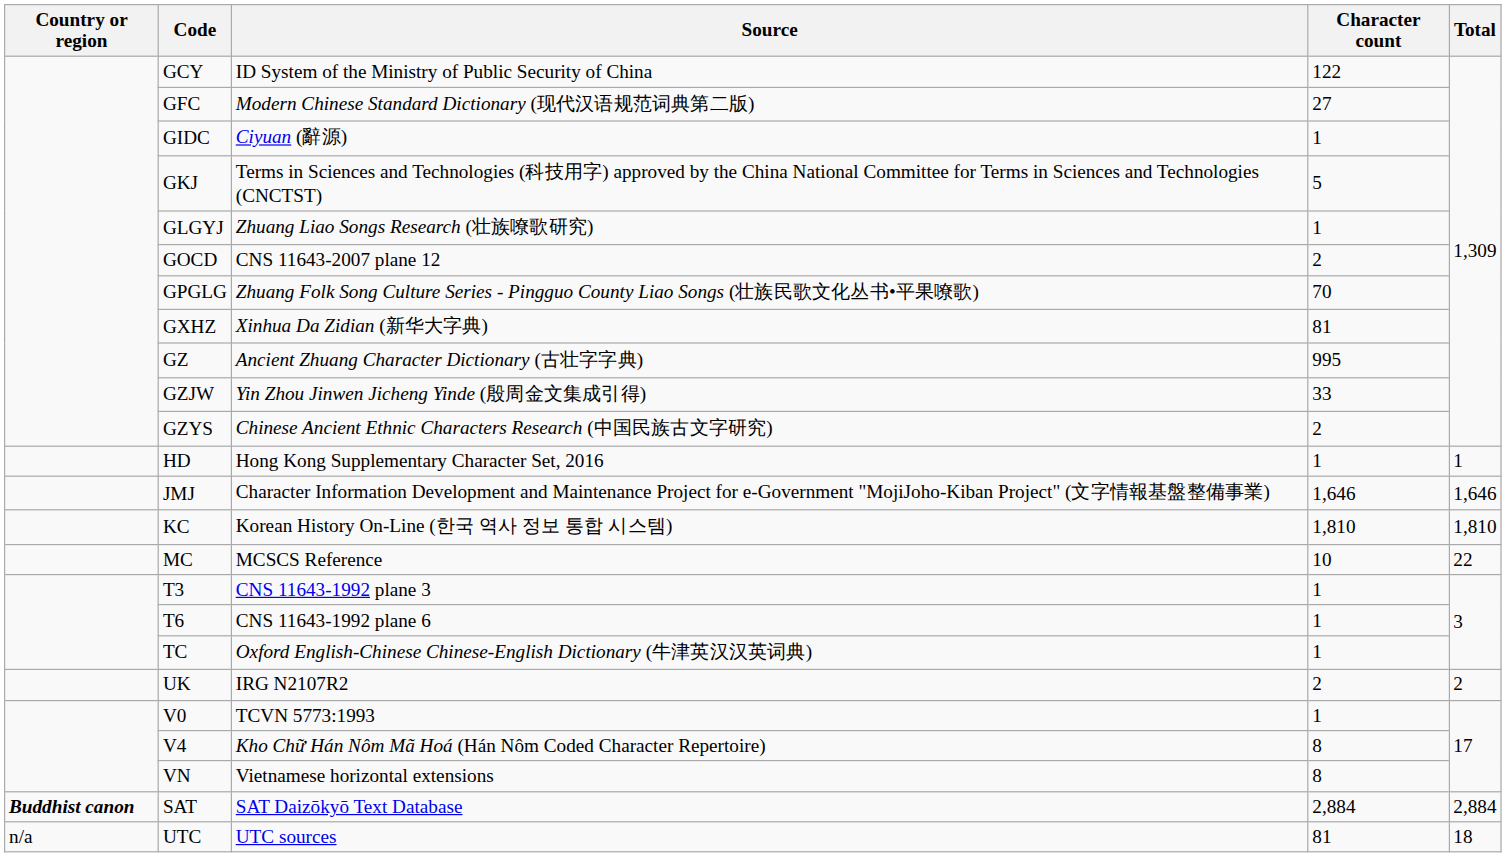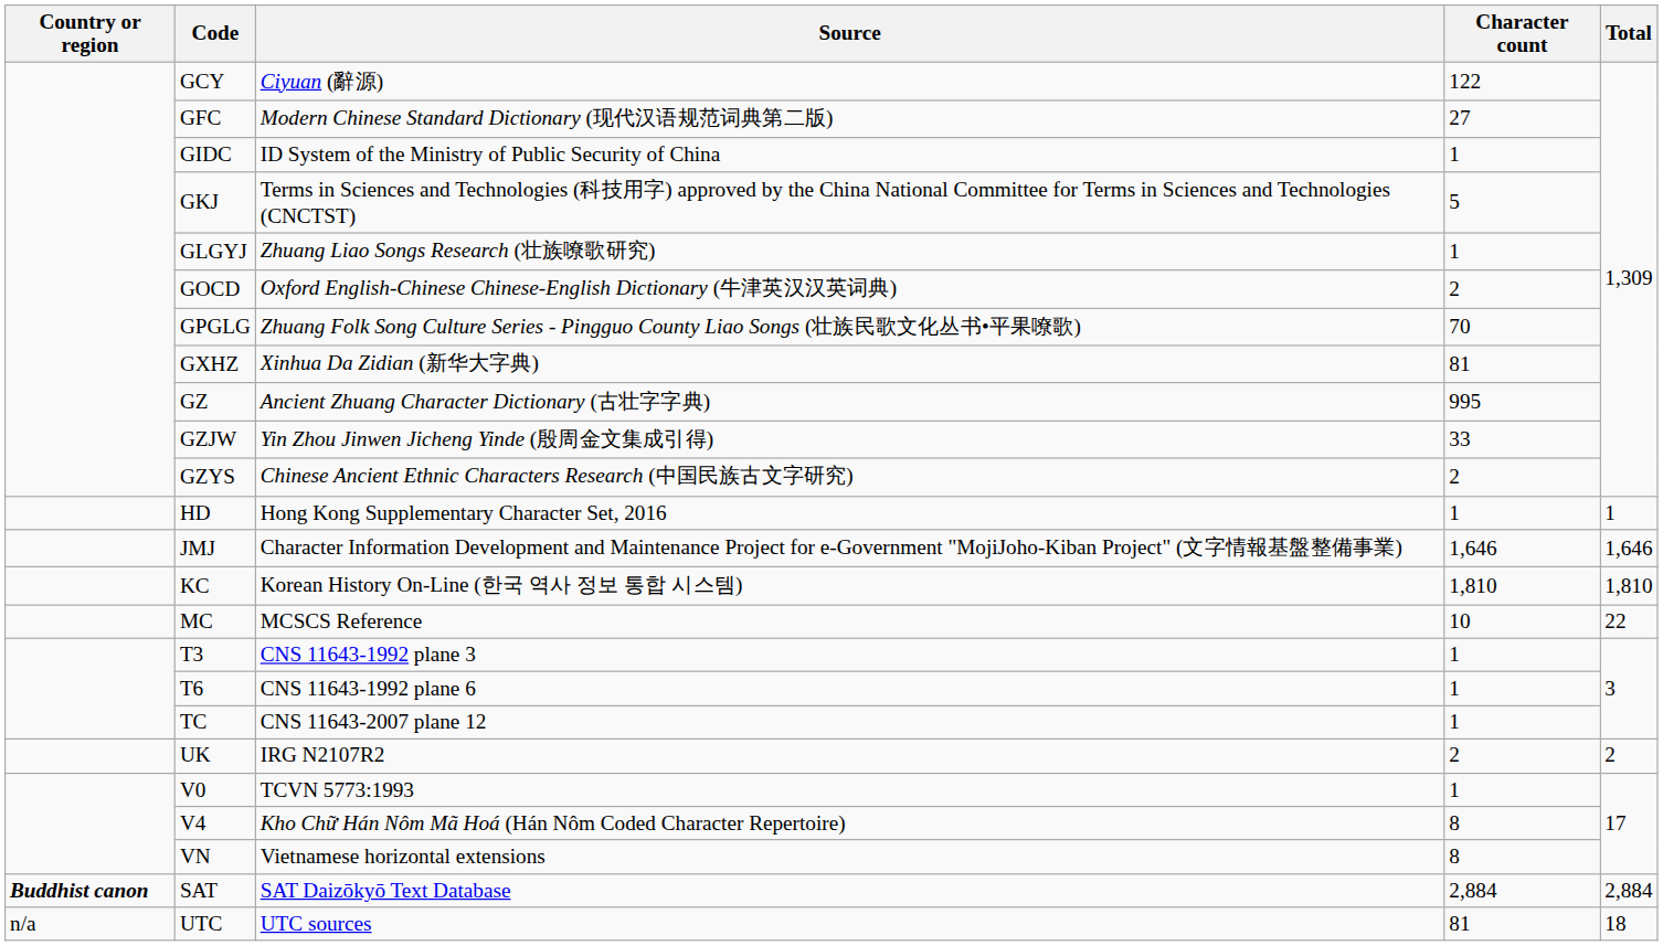 <table class="wikitable">
 <tr>
 <th>Country or region</th>
 <th>Code</th>
 <th>Source</th>
 <th>Character count</th>
 <th>Total</th>
 </tr>
 <tr>
 <td rowspan="11"><strong></strong></td>
 <td>GCY</td>
-<td>ID System of the Ministry of Public Security of China</td>
+<td><em><a href='#'>Ciyuan</a></em> (辭源)</td>
 <td>122</td>
 <td rowspan="11">1,309</td>
 </tr>
 <tr>
 <td>GFC</td>
 <td><em>Modern Chinese Standard Dictionary</em> (现代汉语规范词典第二版)</td>
 <td>27</td>
 </tr>
 <tr>
 <td>GIDC</td>
-<td><em><a href='#'>Ciyuan</a></em> (辭源)</td>
+<td>ID System of the Ministry of Public Security of China</td>
 <td>1</td>
 </tr>
 <tr>
 <td>GKJ</td>
 <td>Terms in Sciences and Technologies (科技用字) approved by the China National Committee for Terms in Sciences and Technologies (CNCTST)</td>
 <td>5</td>
 </tr>
 <tr>
 <td>GLGYJ</td>
 <td><em>Zhuang Liao Songs Research</em> (壮族嘹歌研究)</td>
 <td>1</td>
 </tr>
 <tr>
 <td>GOCD</td>
-<td>CNS 11643-2007 plane 12</td>
+<td><em>Oxford English-Chinese Chinese-English Dictionary</em> (牛津英汉汉英词典)</td>
 <td>2</td>
 </tr>
 <tr>
 <td>GPGLG</td>
 <td><em>Zhuang Folk Song Culture Series - Pingguo County Liao Songs</em> (壮族民歌文化丛书•平果嘹歌)</td>
 <td>70</td>
 </tr>
 <tr>
 <td>GXHZ</td>
 <td><em>Xinhua Da Zidian</em> (新华大字典)</td>
 <td>81</td>
 </tr>
 <tr>
 <td>GZ</td>
 <td><em>Ancient Zhuang Character Dictionary</em> (古壮字字典)</td>
 <td>995</td>
 </tr>
 <tr>
 <td>GZJW</td>
 <td><em>Yin Zhou Jinwen Jicheng Yinde</em> (殷周金文集成引得)</td>
 <td>33</td>
 </tr>
 <tr>
 <td>GZYS</td>
 <td><em>Chinese Ancient Ethnic Characters Research</em> (中国民族古文字研究)</td>
 <td>2</td>
 </tr>
 <tr>
 <td><strong></strong></td>
 <td>HD</td>
 <td>Hong Kong Supplementary Character Set, 2016</td>
 <td>1</td>
 <td>1</td>
 </tr>
 <tr>
 <td><strong></strong></td>
 <td>JMJ</td>
 <td>Character Information Development and Maintenance Project for e-Government "MojiJoho-Kiban Project" (文字情報基盤整備事業)</td>
 <td>1,646</td>
 <td>1,646</td>
 </tr>
 <tr>
 <td><strong></strong></td>
 <td>KC</td>
 <td>Korean History On-Line (한국 역사 정보 통합 시스템)</td>
 <td>1,810</td>
 <td>1,810</td>
 </tr>
 <tr>
 <td><strong></strong></td>
 <td>MC</td>
 <td>MCSCS Reference</td>
 <td>10</td>
 <td>22</td>
 </tr>
 <tr>
 <td rowspan="3"><strong></strong></td>
 <td>T3</td>
 <td><a href='#'>CNS 11643-1992</a> plane 3</td>
 <td>1</td>
 <td rowspan="3">3</td>
 </tr>
 <tr>
 <td>T6</td>
 <td>CNS 11643-1992 plane 6</td>
 <td>1</td>
 </tr>
 <tr>
 <td>TC</td>
-<td><em>Oxford English-Chinese Chinese-English Dictionary</em> (牛津英汉汉英词典)</td>
+<td>CNS 11643-2007 plane 12</td>
 <td>1</td>
 </tr>
 <tr>
 <td><strong></strong></td>
 <td>UK</td>
 <td>IRG N2107R2</td>
 <td>2</td>
 <td>2</td>
 </tr>
 <tr>
 <td rowspan="3"><strong></strong></td>
 <td>V0</td>
 <td>TCVN 5773:1993</td>
 <td>1</td>
 <td rowspan="3">17</td>
 </tr>
 <tr>
 <td>V4</td>
 <td><em>Kho Chữ Hán Nôm Mã Hoá</em> (Hán Nôm Coded Character Repertoire)</td>
 <td>8</td>
 </tr>
 <tr>
 <td>VN</td>
 <td>Vietnamese horizontal extensions</td>
 <td>8</td>
 </tr>
 <tr>
 <td><strong> <em>Buddhist canon<strong><em></td>
 <td>SAT</td>
 <td><a href='#'>SAT Daizōkyō Text Database</a></td>
 <td>2,884</td>
 <td>2,884</td>
 </tr>
 <tr>
 <td></strong>n/a<strong></td>
 <td>UTC</td>
 <td><a href='#'>UTC sources</a></td>
 <td>81</td>
 <td>18</td>
 </tr>
 </table>
